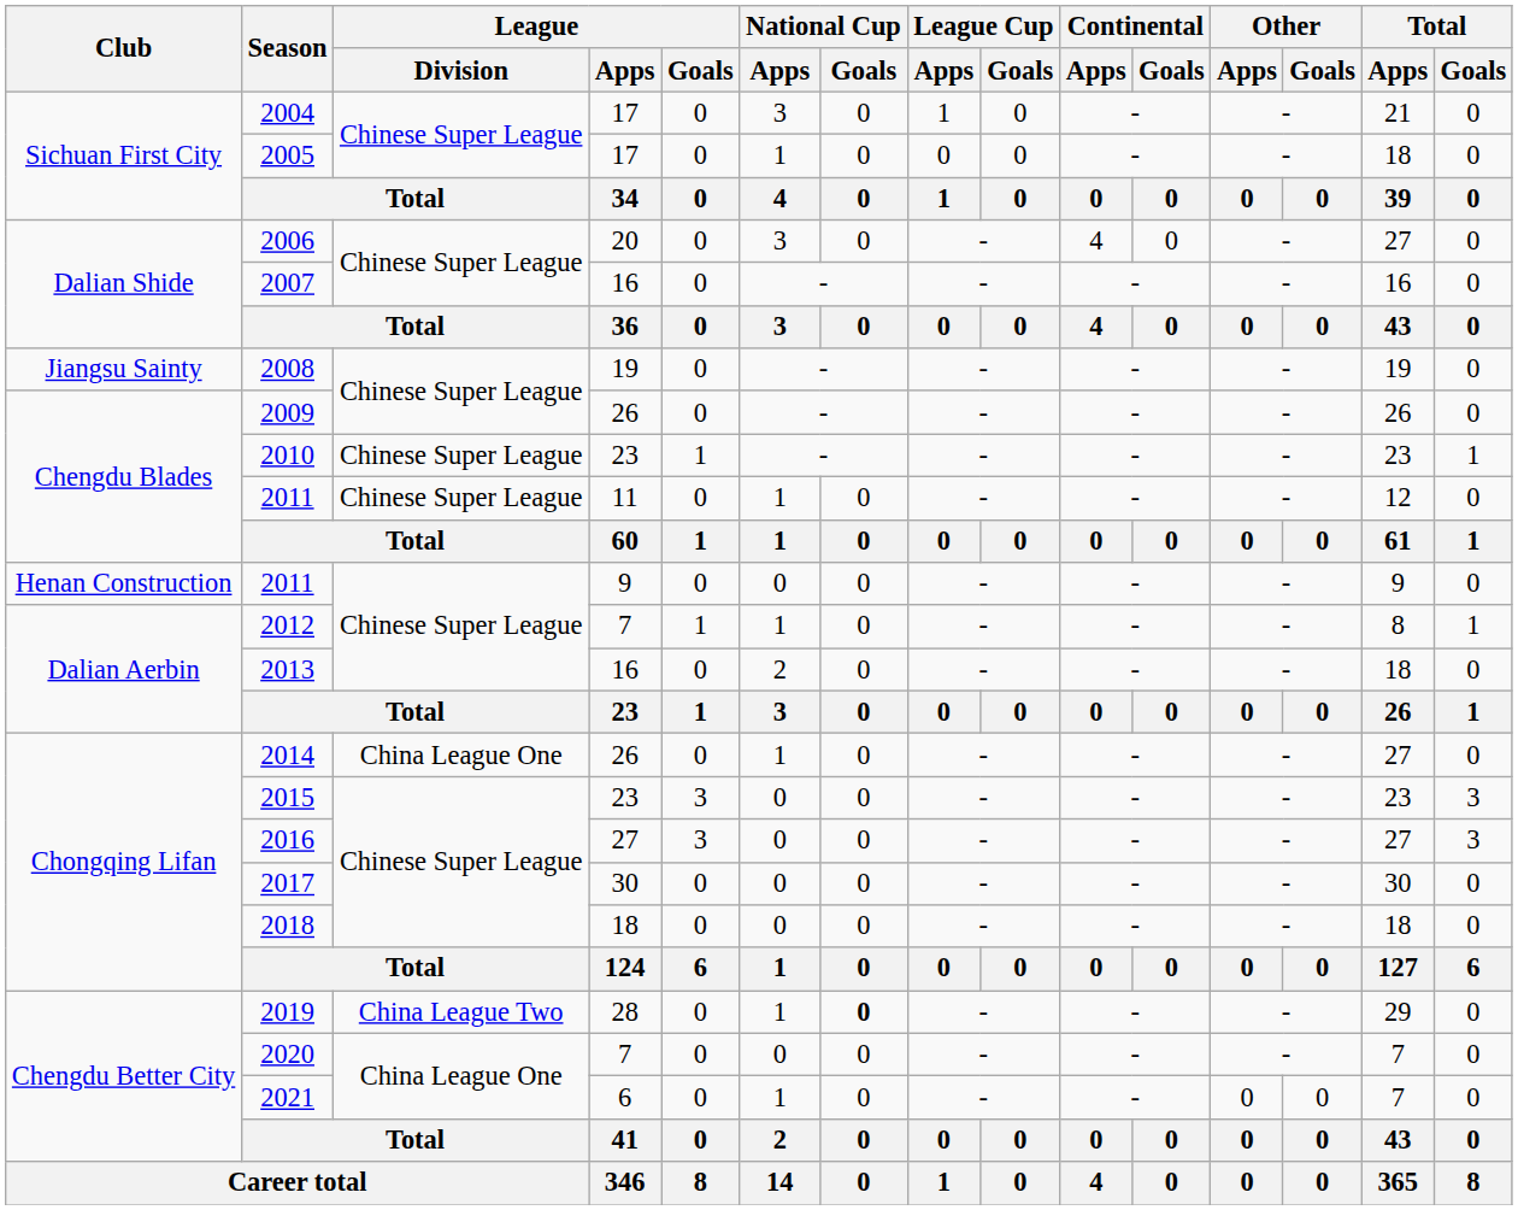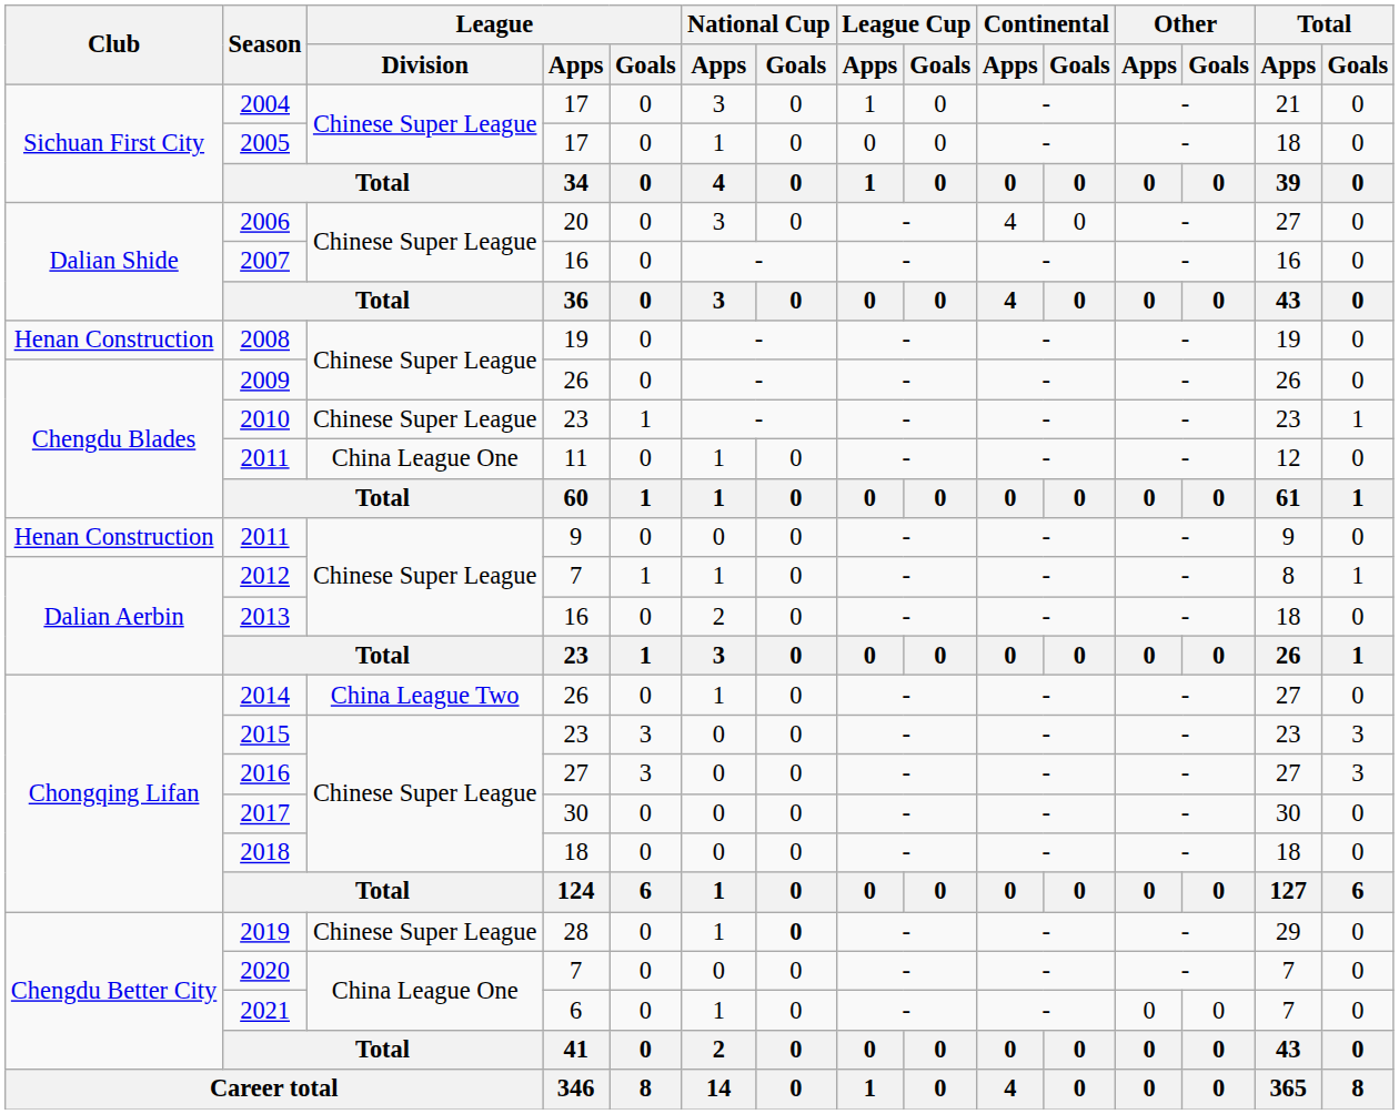 <table class="wikitable" style="text-align: center">
 <tr>
 <th rowspan="2">Club</th>
 <th rowspan="2">Season</th>
 <th colspan="3">League</th>
 <th colspan="2">National Cup</th>
 <th colspan="2">League Cup</th>
 <th colspan="2">Continental</th>
 <th colspan="2">Other</th>
 <th colspan="2">Total</th>
 </tr>
 <tr>
 <th>Division</th>
 <th>Apps</th>
 <th>Goals</th>
 <th>Apps</th>
 <th>Goals</th>
 <th>Apps</th>
 <th>Goals</th>
 <th>Apps</th>
 <th>Goals</th>
 <th>Apps</th>
 <th>Goals</th>
 <th>Apps</th>
 <th>Goals</th>
 </tr>
 <tr>
 <td rowspan=3><a href='#'>Sichuan First City</a></td>
 <td><a href='#'>2004</a></td>
 <td rowspan=2><a href='#'>Chinese Super League</a></td>
 <td>17</td>
 <td>0</td>
 <td>3</td>
 <td>0</td>
 <td>1</td>
 <td>0</td>
 <td colspan="2">-</td>
 <td colspan="2">-</td>
 <td>21</td>
 <td>0</td>
 </tr>
 <tr>
 <td><a href='#'>2005</a></td>
 <td>17</td>
 <td>0</td>
 <td>1</td>
 <td>0</td>
 <td>0</td>
 <td>0</td>
 <td colspan="2">-</td>
 <td colspan="2">-</td>
 <td>18</td>
 <td>0</td>
 </tr>
 <tr>
 <th colspan="2"><strong>Total</strong></th>
 <th>34</th>
 <th>0</th>
 <th>4</th>
 <th>0</th>
 <th>1</th>
 <th>0</th>
 <th>0</th>
 <th>0</th>
 <th>0</th>
 <th>0</th>
 <th>39</th>
 <th>0</th>
 </tr>
 <tr>
 <td rowspan=3><a href='#'>Dalian Shide</a></td>
 <td><a href='#'>2006</a></td>
 <td rowspan=2>Chinese Super League</td>
 <td>20</td>
 <td>0</td>
 <td>3</td>
 <td>0</td>
 <td colspan="2">-</td>
 <td>4</td>
 <td>0</td>
 <td colspan="2">-</td>
 <td>27</td>
 <td>0</td>
 </tr>
 <tr>
 <td><a href='#'>2007</a></td>
 <td>16</td>
 <td>0</td>
 <td colspan="2">-</td>
 <td colspan="2">-</td>
 <td colspan="2">-</td>
 <td colspan="2">-</td>
 <td>16</td>
 <td>0</td>
 </tr>
 <tr>
 <th colspan="2"><strong>Total</strong></th>
 <th>36</th>
 <th>0</th>
 <th>3</th>
 <th>0</th>
 <th>0</th>
 <th>0</th>
 <th>4</th>
 <th>0</th>
 <th>0</th>
 <th>0</th>
 <th>43</th>
 <th>0</th>
 </tr>
 <tr>
-<td><a href='#'>Jiangsu Sainty</a></td>
+<td><a href='#'>Henan Construction</a></td>
 <td><a href='#'>2008</a></td>
 <td rowspan=2>Chinese Super League</td>
 <td>19</td>
 <td>0</td>
 <td colspan="2">-</td>
 <td colspan="2">-</td>
 <td colspan="2">-</td>
 <td colspan="2">-</td>
 <td>19</td>
 <td>0</td>
 </tr>
 <tr>
 <td rowspan=4><a href='#'>Chengdu Blades</a></td>
 <td><a href='#'>2009</a></td>
 <td>26</td>
 <td>0</td>
 <td colspan="2">-</td>
 <td colspan="2">-</td>
 <td colspan="2">-</td>
 <td colspan="2">-</td>
 <td>26</td>
 <td>0</td>
 </tr>
 <tr>
 <td><a href='#'>2010</a></td>
 <td>Chinese Super League</td>
 <td>23</td>
 <td>1</td>
 <td colspan="2">-</td>
 <td colspan="2">-</td>
 <td colspan="2">-</td>
 <td colspan="2">-</td>
 <td>23</td>
 <td>1</td>
 </tr>
 <tr>
 <td><a href='#'>2011</a></td>
-<td>Chinese Super League</td>
+<td>China League One</td>
 <td>11</td>
 <td>0</td>
 <td>1</td>
 <td>0</td>
 <td colspan="2">-</td>
 <td colspan="2">-</td>
 <td colspan="2">-</td>
 <td>12</td>
 <td>0</td>
 </tr>
 <tr>
 <th colspan="2"><strong>Total</strong></th>
 <th>60</th>
 <th>1</th>
 <th>1</th>
 <th>0</th>
 <th>0</th>
 <th>0</th>
 <th>0</th>
 <th>0</th>
 <th>0</th>
 <th>0</th>
 <th>61</th>
 <th>1</th>
 </tr>
 <tr>
 <td><a href='#'>Henan Construction</a></td>
 <td><a href='#'>2011</a></td>
 <td rowspan=3>Chinese Super League</td>
 <td>9</td>
 <td>0</td>
 <td>0</td>
 <td>0</td>
 <td colspan="2">-</td>
 <td colspan="2">-</td>
 <td colspan="2">-</td>
 <td>9</td>
 <td>0</td>
 </tr>
 <tr>
 <td rowspan=3><a href='#'>Dalian Aerbin</a></td>
 <td><a href='#'>2012</a></td>
 <td>7</td>
 <td>1</td>
 <td>1</td>
 <td>0</td>
 <td colspan="2">-</td>
 <td colspan="2">-</td>
 <td colspan="2">-</td>
 <td>8</td>
 <td>1</td>
 </tr>
 <tr>
 <td><a href='#'>2013</a></td>
 <td>16</td>
 <td>0</td>
 <td>2</td>
 <td>0</td>
 <td colspan="2">-</td>
 <td colspan="2">-</td>
 <td colspan="2">-</td>
 <td>18</td>
 <td>0</td>
 </tr>
 <tr>
 <th colspan="2"><strong>Total</strong></th>
 <th>23</th>
 <th>1</th>
 <th>3</th>
 <th>0</th>
 <th>0</th>
 <th>0</th>
 <th>0</th>
 <th>0</th>
 <th>0</th>
 <th>0</th>
 <th>26</th>
 <th>1</th>
 </tr>
 <tr>
 <td rowspan=6><a href='#'>Chongqing Lifan</a></td>
 <td><a href='#'>2014</a></td>
-<td>China League One</td>
+<td><a href='#'>China League Two</a></td>
 <td>26</td>
 <td>0</td>
 <td>1</td>
 <td>0</td>
 <td colspan="2">-</td>
 <td colspan="2">-</td>
 <td colspan="2">-</td>
 <td>27</td>
 <td>0</td>
 </tr>
 <tr>
 <td><a href='#'>2015</a></td>
 <td rowspan="4">Chinese Super League</td>
 <td>23</td>
 <td>3</td>
 <td>0</td>
 <td>0</td>
 <td colspan="2">-</td>
 <td colspan="2">-</td>
 <td colspan="2">-</td>
 <td>23</td>
 <td>3</td>
 </tr>
 <tr>
 <td><a href='#'>2016</a></td>
 <td>27</td>
 <td>3</td>
 <td>0</td>
 <td>0</td>
 <td colspan="2">-</td>
 <td colspan="2">-</td>
 <td colspan="2">-</td>
 <td>27</td>
 <td>3</td>
 </tr>
 <tr>
 <td><a href='#'>2017</a></td>
 <td>30</td>
 <td>0</td>
 <td>0</td>
 <td>0</td>
 <td colspan="2">-</td>
 <td colspan="2">-</td>
 <td colspan="2">-</td>
 <td>30</td>
 <td>0</td>
 </tr>
 <tr>
 <td><a href='#'>2018</a></td>
 <td>18</td>
 <td>0</td>
 <td>0</td>
 <td>0</td>
 <td colspan="2">-</td>
 <td colspan="2">-</td>
 <td colspan="2">-</td>
 <td>18</td>
 <td>0</td>
 </tr>
 <tr>
 <th colspan="2"><strong>Total</strong></th>
 <th>124</th>
 <th>6</th>
 <th>1</th>
 <th>0</th>
 <th>0</th>
 <th>0</th>
 <th>0</th>
 <th>0</th>
 <th>0</th>
 <th>0</th>
 <th>127</th>
 <th>6</th>
 </tr>
 <tr>
 <td rowspan=4><a href='#'>Chengdu Better City</a></td>
 <td><a href='#'>2019</a></td>
-<td><a href='#'>China League Two</a></td>
+<td>Chinese Super League</td>
 <td>28</td>
 <td>0</td>
 <td>1</td>
 <td><strong>0</strong></td>
 <td colspan="2">-</td>
 <td colspan="2">-</td>
 <td colspan="2">-</td>
 <td>29</td>
 <td>0</td>
 </tr>
 <tr>
 <td><a href='#'>2020</a></td>
 <td rowspan=2>China League One</td>
 <td>7</td>
 <td>0</td>
 <td>0</td>
 <td>0</td>
 <td colspan="2">-</td>
 <td colspan="2">-</td>
 <td colspan="2">-</td>
 <td>7</td>
 <td>0</td>
 </tr>
 <tr>
 <td><a href='#'>2021</a></td>
 <td>6</td>
 <td>0</td>
 <td>1</td>
 <td>0</td>
 <td colspan="2">-</td>
 <td colspan="2">-</td>
 <td>0</td>
 <td>0</td>
 <td>7</td>
 <td>0</td>
 </tr>
 <tr>
 <th colspan="2"><strong>Total</strong></th>
 <th>41</th>
 <th>0</th>
 <th>2</th>
 <th>0</th>
 <th>0</th>
 <th>0</th>
 <th>0</th>
 <th>0</th>
 <th>0</th>
 <th>0</th>
 <th>43</th>
 <th>0</th>
 </tr>
 <tr>
 <th colspan="3">Career total</th>
 <th>346</th>
 <th>8</th>
 <th>14</th>
 <th>0</th>
 <th>1</th>
 <th>0</th>
 <th>4</th>
 <th>0</th>
 <th>0</th>
 <th>0</th>
 <th>365</th>
 <th>8</th>
 </tr>
 </table>
